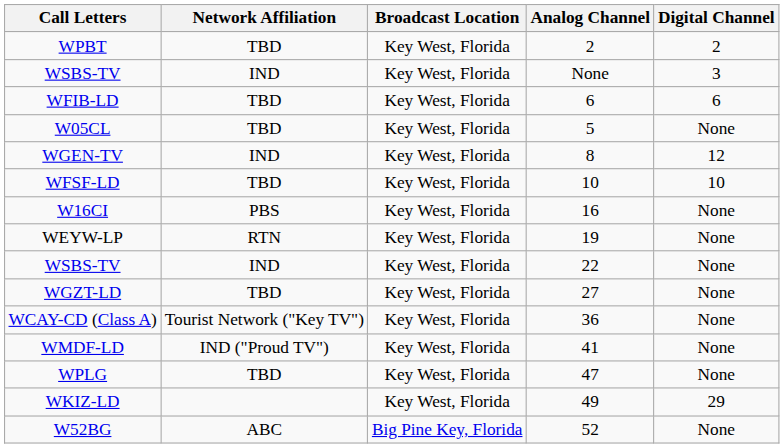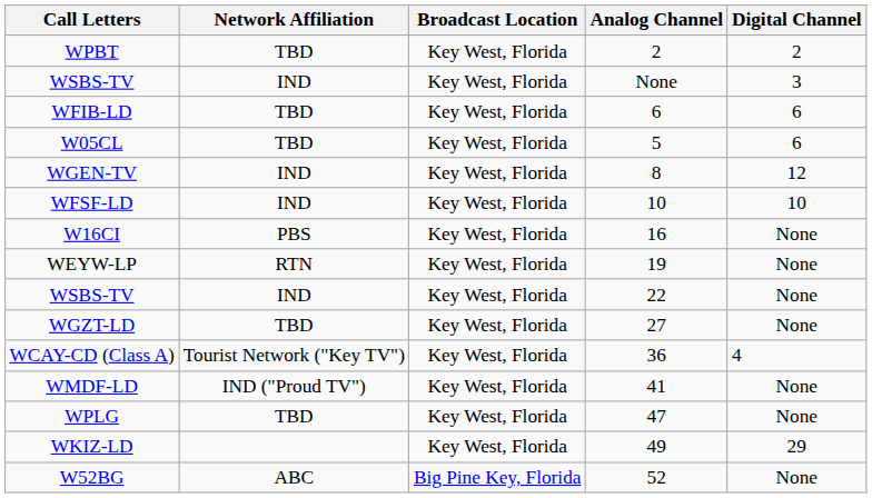 <table class="wikitable">
 <tr>
 <th>Call Letters</th>
 <th>Network Affiliation</th>
 <th>Broadcast Location</th>
 <th>Analog Channel</th>
 <th>Digital Channel</th>
 </tr>
 <tr style="text-align:center;">
 <td><a href='#'>WPBT</a></td>
 <td>TBD</td>
 <td>Key West, Florida</td>
 <td>2</td>
 <td>2</td>
 </tr>
 <tr style="text-align:center;">
 <td><a href='#'>WSBS-TV</a></td>
 <td>IND</td>
 <td>Key West, Florida</td>
 <td>None</td>
 <td>3</td>
 </tr>
 <tr style="text-align:center;">
 <td><a href='#'>WFIB-LD</a></td>
 <td>TBD</td>
 <td>Key West, Florida</td>
 <td>6</td>
 <td>6</td>
 </tr>
 <tr style="text-align:center;">
 <td><a href='#'>W05CL</a></td>
 <td>TBD</td>
 <td>Key West, Florida</td>
 <td>5</td>
-<td>None</td>
+<td>6</td>
 </tr>
 <tr style="text-align:center;">
 <td><a href='#'>WGEN-TV</a></td>
 <td>IND</td>
 <td>Key West, Florida</td>
 <td>8</td>
 <td>12</td>
 </tr>
 <tr style="text-align:center;">
 <td><a href='#'>WFSF-LD</a></td>
-<td>TBD</td>
+<td>IND</td>
 <td>Key West, Florida</td>
 <td>10</td>
 <td>10</td>
 </tr>
 <tr style="text-align:center;">
 <td><a href='#'>W16CI</a></td>
 <td>PBS</td>
 <td>Key West, Florida</td>
 <td>16</td>
 <td>None</td>
 </tr>
 <tr style="text-align:center;">
 <td>WEYW-LP</td>
 <td>RTN</td>
 <td>Key West, Florida</td>
 <td>19</td>
 <td>None</td>
 </tr>
 <tr style="text-align:center;">
 <td><a href='#'>WSBS-TV</a></td>
 <td>IND</td>
 <td>Key West, Florida</td>
 <td>22</td>
 <td>None</td>
 </tr>
 <tr style="text-align:center;">
 <td><a href='#'>WGZT-LD</a></td>
 <td>TBD</td>
 <td>Key West, Florida</td>
 <td>27</td>
 <td>None</td>
 </tr>
 <tr>
 <td style="text-align:center;"><a href='#'>WCAY-CD</a> (<a href='#'>Class A</a>)</td>
 <td style="text-align:center;">Tourist Network ("Key TV")</td>
 <td style="text-align:center;">Key West, Florida</td>
 <td style="text-align:center;">36</td>
-<td style="text-align:center;">None</td>
+<td>4</td>
 </tr>
 <tr style="text-align:center;">
 <td><a href='#'>WMDF-LD</a></td>
 <td>IND ("Proud TV")</td>
 <td>Key West, Florida</td>
 <td>41</td>
 <td>None</td>
 </tr>
 <tr style="text-align:center;">
 <td><a href='#'>WPLG</a></td>
 <td>TBD</td>
 <td>Key West, Florida</td>
 <td>47</td>
 <td>None</td>
 </tr>
 <tr style="text-align:center;">
 <td><a href='#'>WKIZ-LD</a></td>
 <td></td>
 <td>Key West, Florida</td>
 <td>49</td>
 <td>29</td>
 </tr>
 <tr style="text-align:center;">
 <td><a href='#'>W52BG</a></td>
 <td>ABC</td>
 <td><a href='#'>Big Pine Key, Florida</a></td>
 <td>52</td>
 <td>None</td>
 </tr>
 </table>
